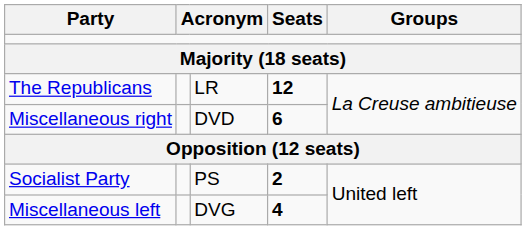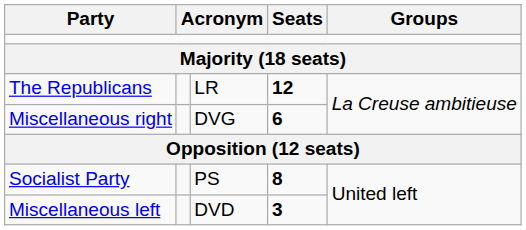 <table class="wikitable">
 <tr>
 <th>Party</th>
 <th colspan="2">Acronym</th>
 <th>Seats</th>
 <th>Groups</th>
 </tr>
 <tr>
 <td colspan="5"></td>
 </tr>
 <tr>
 <th colspan="5"><strong>Majority</strong> (18 seats)</th>
 </tr>
 <tr>
 <td><a href='#'>The Republicans</a></td>
 <td></td>
 <td>LR</td>
 <td><strong>12</strong></td>
 <td rowspan="2"><em>La Creuse ambitieuse</em></td>
 </tr>
 <tr>
 <td><a href='#'>Miscellaneous right</a></td>
 <td></td>
-<td>DVD</td>
+<td>DVG</td>
 <td><strong>6</strong></td>
 </tr>
 <tr>
 <th colspan="5"><strong>Opposition</strong> (12 seats)</th>
 </tr>
 <tr>
 <td><a href='#'>Socialist Party</a></td>
 <td></td>
 <td>PS</td>
-<td><strong>2</strong></td>
+<td><strong>8</strong></td>
 <td rowspan="2">United left</td>
 </tr>
 <tr>
 <td><a href='#'>Miscellaneous left</a></td>
 <td></td>
-<td>DVG</td>
-<td><strong>4</strong></td>
+<td>DVD</td>
+<td><strong>3</strong></td>
 </tr>
 </table>
